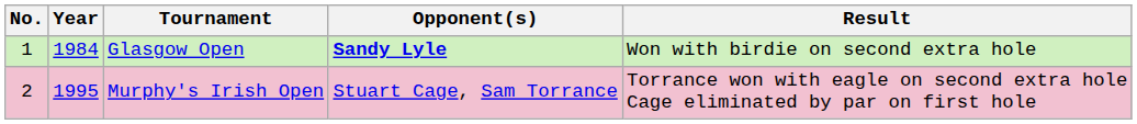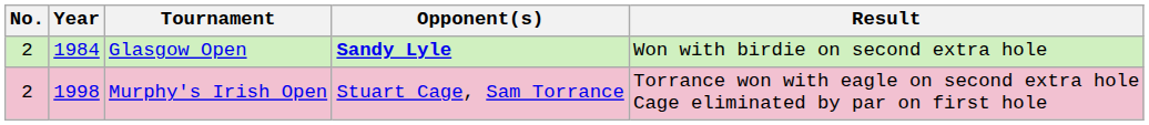 <table class="wikitable" style="font-size:95%;">
 <tr>
 <th>No.</th>
 <th>Year</th>
 <th>Tournament</th>
 <th>Opponent(s)</th>
 <th>Result</th>
 </tr>
 <tr style="background:#D0F0C0;">
-<td align=center>1</td>
+<td align=center>2</td>
 <td><a href='#'>1984</a></td>
 <td><a href='#'>Glasgow Open</a></td>
 <td><strong> <a href='#'>Sandy Lyle</a></strong></td>
 <td>Won with birdie on second extra hole</td>
 </tr>
 <tr style="background:#F2C1D1;">
 <td align=center>2</td>
-<td><a href='#'>1995</a></td>
+<td><a href='#'>1998</a></td>
 <td><a href='#'>Murphy's Irish Open</a></td>
 <td> <a href='#'>Stuart Cage</a>,  <a href='#'>Sam Torrance</a></td>
 <td>Torrance won with eagle on second extra hole<br>Cage eliminated by par on first hole</td>
 </tr>
 </table>
